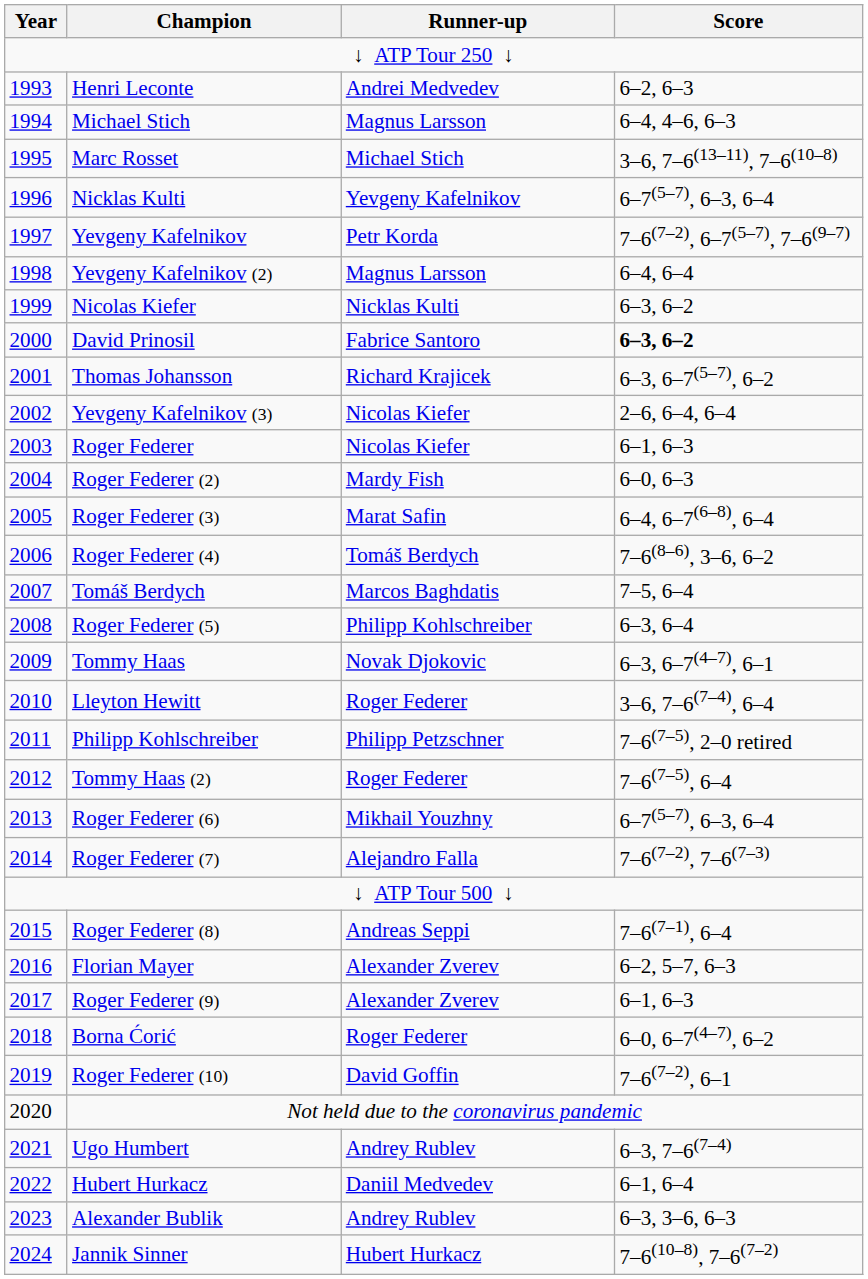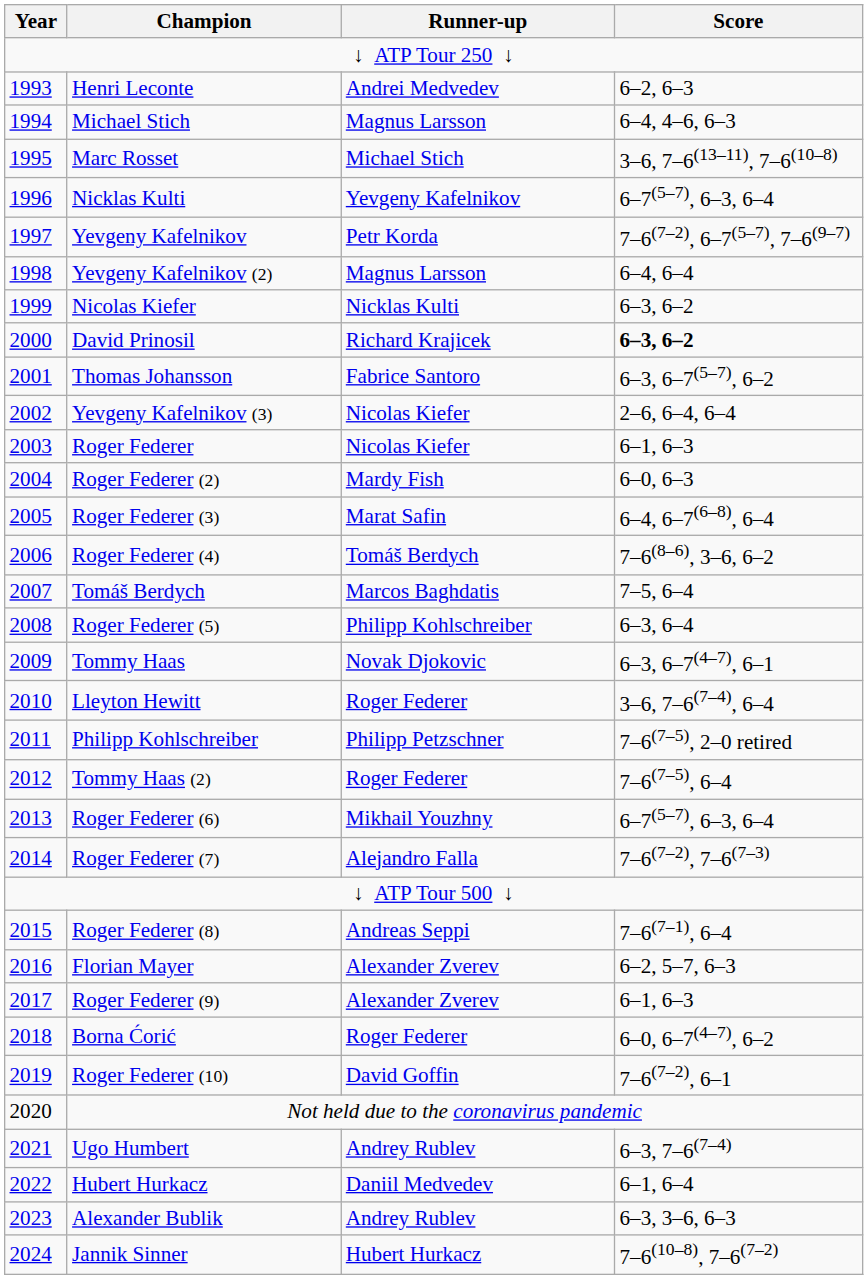 <table class="wikitable">
 <tr>
 <th style="width:40px">Year</th>
 <th style="width:200px">Champion</th>
 <th style="width:200px">Runner-up</th>
 <th style="width:180px" class="unsortable">Score</th>
 </tr>
 <tr>
 <td colspan=5 align=center>↓  <a href='#'>ATP Tour 250</a>  ↓</td>
 </tr>
 <tr>
 <td><a href='#'>1993</a></td>
 <td> <a href='#'>Henri Leconte</a></td>
 <td> <a href='#'>Andrei Medvedev</a></td>
 <td>6–2, 6–3</td>
 </tr>
 <tr>
 <td><a href='#'>1994</a></td>
 <td> <a href='#'>Michael Stich</a></td>
 <td> <a href='#'>Magnus Larsson</a></td>
 <td>6–4, 4–6, 6–3</td>
 </tr>
 <tr>
 <td><a href='#'>1995</a></td>
 <td> <a href='#'>Marc Rosset</a></td>
 <td> <a href='#'>Michael Stich</a></td>
 <td>3–6, 7–6<sup>(13–11)</sup>, 7–6<sup>(10–8)</sup></td>
 </tr>
 <tr>
 <td><a href='#'>1996</a></td>
 <td> <a href='#'>Nicklas Kulti</a></td>
 <td> <a href='#'>Yevgeny Kafelnikov</a></td>
 <td>6–7<sup>(5–7)</sup>, 6–3, 6–4</td>
 </tr>
 <tr>
 <td><a href='#'>1997</a></td>
 <td> <a href='#'>Yevgeny Kafelnikov</a></td>
 <td> <a href='#'>Petr Korda</a></td>
 <td>7–6<sup>(7–2)</sup>, 6–7<sup>(5–7)</sup>, 7–6<sup>(9–7)</sup></td>
 </tr>
 <tr>
 <td><a href='#'>1998</a></td>
 <td> <a href='#'>Yevgeny Kafelnikov</a> <small>(2)</small></td>
 <td> <a href='#'>Magnus Larsson</a></td>
 <td>6–4, 6–4</td>
 </tr>
 <tr>
 <td><a href='#'>1999</a></td>
 <td> <a href='#'>Nicolas Kiefer</a></td>
 <td> <a href='#'>Nicklas Kulti</a></td>
 <td>6–3, 6–2</td>
 </tr>
 <tr>
 <td><a href='#'>2000</a></td>
 <td> <a href='#'>David Prinosil</a></td>
-<td> <a href='#'>Fabrice Santoro</a></td>
+<td> <a href='#'>Richard Krajicek</a></td>
 <td><strong>6–3, 6–2</strong></td>
 </tr>
 <tr>
 <td><a href='#'>2001</a></td>
 <td> <a href='#'>Thomas Johansson</a></td>
-<td> <a href='#'>Richard Krajicek</a></td>
+<td> <a href='#'>Fabrice Santoro</a></td>
 <td>6–3, 6–7<sup>(5–7)</sup>, 6–2</td>
 </tr>
 <tr>
 <td><a href='#'>2002</a></td>
 <td> <a href='#'>Yevgeny Kafelnikov</a> <small>(3)</small></td>
 <td> <a href='#'>Nicolas Kiefer</a></td>
 <td>2–6, 6–4, 6–4</td>
 </tr>
 <tr>
 <td><a href='#'>2003</a></td>
 <td> <a href='#'>Roger Federer</a></td>
 <td> <a href='#'>Nicolas Kiefer</a></td>
 <td>6–1, 6–3</td>
 </tr>
 <tr>
 <td><a href='#'>2004</a></td>
 <td> <a href='#'>Roger Federer</a> <small>(2)</small></td>
 <td> <a href='#'>Mardy Fish</a></td>
 <td>6–0, 6–3</td>
 </tr>
 <tr>
 <td><a href='#'>2005</a></td>
 <td> <a href='#'>Roger Federer</a> <small>(3)</small></td>
 <td> <a href='#'>Marat Safin</a></td>
 <td>6–4, 6–7<sup>(6–8)</sup>, 6–4</td>
 </tr>
 <tr>
 <td><a href='#'>2006</a></td>
 <td> <a href='#'>Roger Federer</a> <small>(4)</small></td>
 <td> <a href='#'>Tomáš Berdych</a></td>
 <td>7–6<sup>(8–6)</sup>, 3–6, 6–2</td>
 </tr>
 <tr>
 <td><a href='#'>2007</a></td>
 <td> <a href='#'>Tomáš Berdych</a></td>
 <td> <a href='#'>Marcos Baghdatis</a></td>
 <td>7–5, 6–4</td>
 </tr>
 <tr>
 <td><a href='#'>2008</a></td>
 <td> <a href='#'>Roger Federer</a> <small>(5)</small></td>
 <td> <a href='#'>Philipp Kohlschreiber</a></td>
 <td>6–3, 6–4</td>
 </tr>
 <tr>
 <td><a href='#'>2009</a></td>
 <td> <a href='#'>Tommy Haas</a></td>
 <td> <a href='#'>Novak Djokovic</a></td>
 <td>6–3, 6–7<sup>(4–7)</sup>, 6–1</td>
 </tr>
 <tr>
 <td><a href='#'>2010</a></td>
 <td> <a href='#'>Lleyton Hewitt</a></td>
 <td> <a href='#'>Roger Federer</a></td>
 <td>3–6, 7–6<sup>(7–4)</sup>, 6–4</td>
 </tr>
 <tr>
 <td><a href='#'>2011</a></td>
 <td> <a href='#'>Philipp Kohlschreiber</a></td>
 <td> <a href='#'>Philipp Petzschner</a></td>
 <td>7–6<sup>(7–5)</sup>, 2–0 retired</td>
 </tr>
 <tr>
 <td><a href='#'>2012</a></td>
 <td> <a href='#'>Tommy Haas</a> <small>(2)</small></td>
 <td> <a href='#'>Roger Federer</a></td>
 <td>7–6<sup>(7–5)</sup>, 6–4</td>
 </tr>
 <tr>
 <td><a href='#'>2013</a></td>
 <td> <a href='#'>Roger Federer</a> <small>(6)</small></td>
 <td> <a href='#'>Mikhail Youzhny</a></td>
 <td>6–7<sup>(5–7)</sup>, 6–3, 6–4</td>
 </tr>
 <tr>
 <td><a href='#'>2014</a></td>
 <td> <a href='#'>Roger Federer</a> <small>(7)</small></td>
 <td> <a href='#'>Alejandro Falla</a></td>
 <td>7–6<sup>(7–2)</sup>, 7–6<sup>(7–3)</sup></td>
 </tr>
 <tr>
 <td colspan=5 align=center>↓  <a href='#'>ATP Tour 500</a>  ↓</td>
 </tr>
 <tr>
 <td><a href='#'>2015</a></td>
 <td> <a href='#'>Roger Federer</a> <small>(8)</small></td>
 <td> <a href='#'>Andreas Seppi</a></td>
 <td>7–6<sup>(7–1)</sup>, 6–4</td>
 </tr>
 <tr>
 <td><a href='#'>2016</a></td>
 <td> <a href='#'>Florian Mayer</a></td>
 <td> <a href='#'>Alexander Zverev</a></td>
 <td>6–2, 5–7, 6–3</td>
 </tr>
 <tr>
 <td><a href='#'>2017</a></td>
 <td> <a href='#'>Roger Federer</a> <small>(9)</small></td>
 <td> <a href='#'>Alexander Zverev</a></td>
 <td>6–1, 6–3</td>
 </tr>
 <tr>
 <td><a href='#'>2018</a></td>
 <td> <a href='#'>Borna Ćorić</a></td>
 <td> <a href='#'>Roger Federer</a></td>
 <td>6–0, 6–7<sup>(4–7)</sup>, 6–2</td>
 </tr>
 <tr>
 <td><a href='#'>2019</a></td>
 <td> <a href='#'>Roger Federer</a> <small>(10)</small></td>
 <td> <a href='#'>David Goffin</a></td>
 <td>7–6<sup>(7–2)</sup>, 6–1</td>
 </tr>
 <tr>
 <td>2020</td>
 <td colspan="3" style="text-align:center;"><em>Not held due to the <a href='#'>coronavirus pandemic</a></em></td>
 </tr>
 <tr>
 <td><a href='#'>2021</a></td>
 <td> <a href='#'>Ugo Humbert</a></td>
 <td> <a href='#'>Andrey Rublev</a></td>
 <td>6–3, 7–6<sup>(7–4)</sup></td>
 </tr>
 <tr>
 <td><a href='#'>2022</a></td>
 <td> <a href='#'>Hubert Hurkacz</a></td>
 <td> <a href='#'>Daniil Medvedev</a></td>
 <td>6–1, 6–4</td>
 </tr>
 <tr>
 <td><a href='#'>2023</a></td>
 <td> <a href='#'>Alexander Bublik</a></td>
 <td> <a href='#'>Andrey Rublev</a></td>
 <td>6–3, 3–6, 6–3</td>
 </tr>
 <tr>
 <td><a href='#'>2024</a></td>
 <td> <a href='#'>Jannik Sinner</a></td>
 <td> <a href='#'>Hubert Hurkacz</a></td>
 <td>7–6<sup>(10–8)</sup>, 7–6<sup>(7–2)</sup></td>
 </tr>
 <tr>
 </tr>
 </table>
